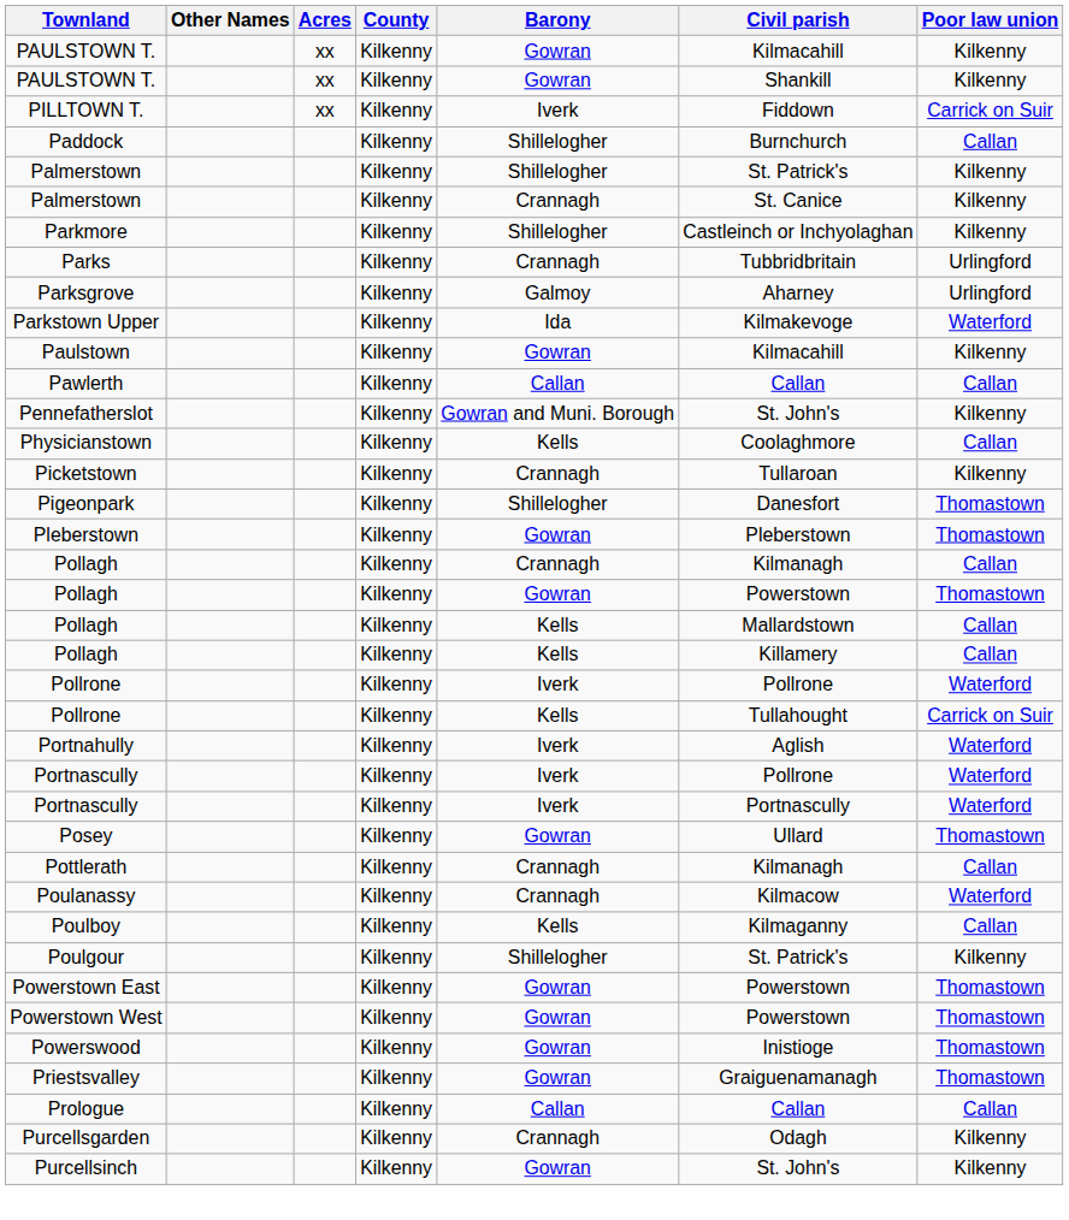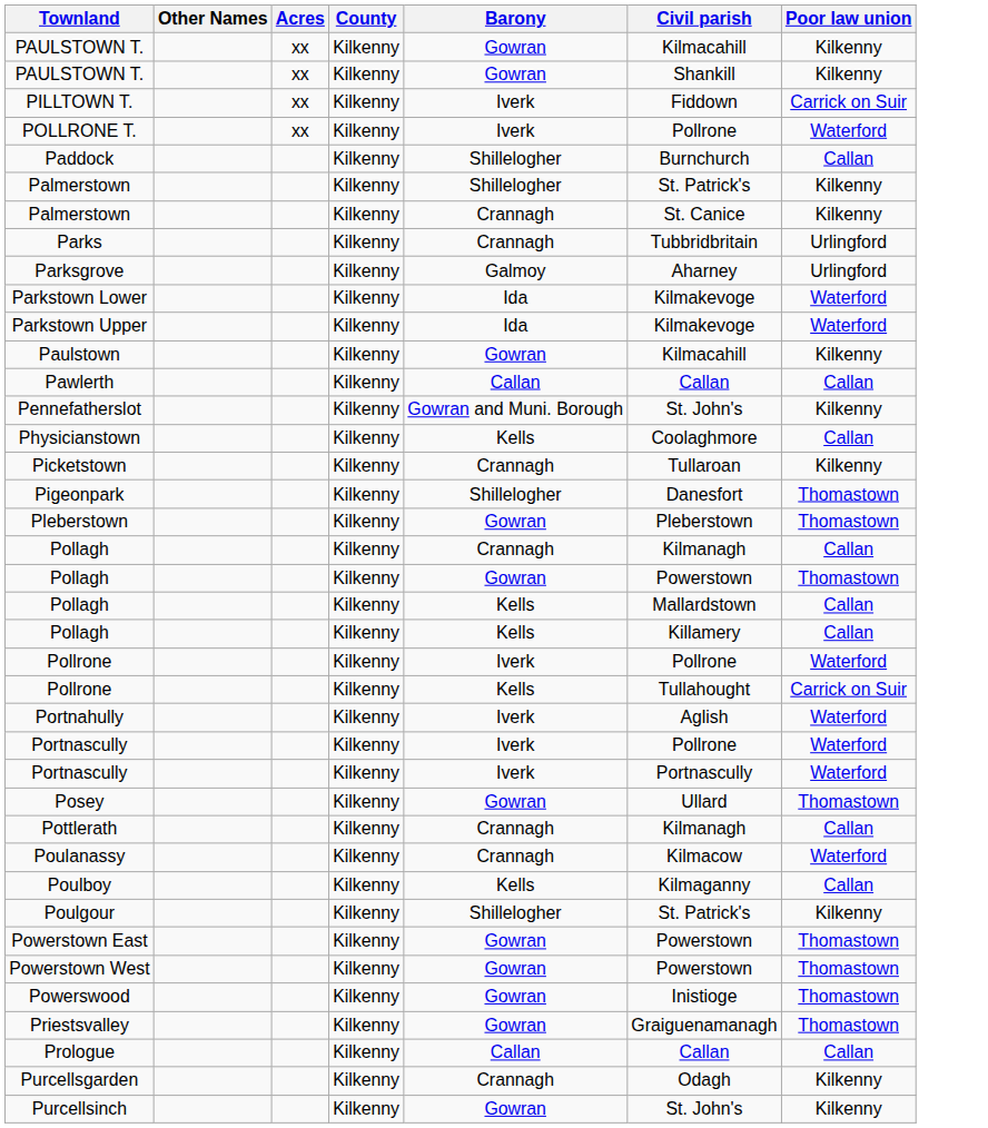 <table class="wikitable sortable" style="border:1px; text-align:center">
 <tr>
 <th><a href='#'>Townland</a></th>
 <th>Other Names</th>
 <th><a href='#'>Acres</a></th>
 <th><a href='#'>County</a></th>
 <th><a href='#'>Barony</a></th>
 <th><a href='#'>Civil parish</a></th>
 <th><a href='#'>Poor law union</a></th>
 </tr>
 <tr>
 <td>PAULSTOWN T.</td>
 <td></td>
 <td>xx</td>
 <td>Kilkenny</td>
 <td><a href='#'>Gowran</a></td>
 <td>Kilmacahill</td>
 <td>Kilkenny</td>
 </tr>
 <tr>
 <td>PAULSTOWN T.</td>
 <td></td>
 <td>xx</td>
 <td>Kilkenny</td>
 <td><a href='#'>Gowran</a></td>
 <td>Shankill</td>
 <td>Kilkenny</td>
 </tr>
 <tr>
 <td>PILLTOWN T.</td>
 <td></td>
 <td>xx</td>
 <td>Kilkenny</td>
 <td>Iverk</td>
 <td>Fiddown</td>
 <td><a href='#'>Carrick on Suir</a></td>
 </tr>
 <tr>
+<td>POLLRONE T.</td>
+<td></td>
+<td>xx</td>
+<td>Kilkenny</td>
+<td>Iverk</td>
+<td>Pollrone</td>
+<td><a href='#'>Waterford</a></td>
+</tr>
+<tr>
 <td>Paddock</td>
 <td></td>
 <td></td>
 <td>Kilkenny</td>
 <td>Shillelogher</td>
 <td>Burnchurch</td>
 <td><a href='#'>Callan</a></td>
 </tr>
 <tr>
 <td>Palmerstown</td>
 <td></td>
 <td></td>
 <td>Kilkenny</td>
 <td>Shillelogher</td>
 <td>St. Patrick's</td>
 <td>Kilkenny</td>
 </tr>
 <tr>
 <td>Palmerstown</td>
 <td></td>
 <td></td>
 <td>Kilkenny</td>
 <td>Crannagh</td>
 <td>St. Canice</td>
 <td>Kilkenny</td>
 </tr>
 <tr>
-<td>Parkmore</td>
-<td></td>
-<td></td>
-<td>Kilkenny</td>
-<td>Shillelogher</td>
-<td>Castleinch or Inchyolaghan</td>
-<td>Kilkenny</td>
-</tr>
-<tr>
 <td>Parks</td>
 <td></td>
 <td></td>
 <td>Kilkenny</td>
 <td>Crannagh</td>
 <td>Tubbridbritain</td>
 <td>Urlingford</td>
 </tr>
 <tr>
 <td>Parksgrove</td>
 <td></td>
 <td></td>
 <td>Kilkenny</td>
 <td>Galmoy</td>
 <td>Aharney</td>
 <td>Urlingford</td>
+</tr>
+<tr>
+<td>Parkstown Lower</td>
+<td></td>
+<td></td>
+<td>Kilkenny</td>
+<td>Ida</td>
+<td>Kilmakevoge</td>
+<td><a href='#'>Waterford</a></td>
 </tr>
 <tr>
 <td>Parkstown Upper</td>
 <td></td>
 <td></td>
 <td>Kilkenny</td>
 <td>Ida</td>
 <td>Kilmakevoge</td>
 <td><a href='#'>Waterford</a></td>
 </tr>
 <tr>
 <td>Paulstown</td>
 <td></td>
 <td></td>
 <td>Kilkenny</td>
 <td><a href='#'>Gowran</a></td>
 <td>Kilmacahill</td>
 <td>Kilkenny</td>
 </tr>
 <tr>
 <td>Pawlerth</td>
 <td></td>
 <td></td>
 <td>Kilkenny</td>
 <td><a href='#'>Callan</a></td>
 <td><a href='#'>Callan</a></td>
 <td><a href='#'>Callan</a></td>
 </tr>
 <tr>
 <td>Pennefatherslot</td>
 <td></td>
 <td></td>
 <td>Kilkenny</td>
 <td><a href='#'>Gowran</a> and Muni. Borough</td>
 <td>St. John's</td>
 <td>Kilkenny</td>
 </tr>
 <tr>
 <td>Physicianstown</td>
 <td></td>
 <td></td>
 <td>Kilkenny</td>
 <td>Kells</td>
 <td>Coolaghmore</td>
 <td><a href='#'>Callan</a></td>
 </tr>
 <tr>
 <td>Picketstown</td>
 <td></td>
 <td></td>
 <td>Kilkenny</td>
 <td>Crannagh</td>
 <td>Tullaroan</td>
 <td>Kilkenny</td>
 </tr>
 <tr>
 <td>Pigeonpark</td>
 <td></td>
 <td></td>
 <td>Kilkenny</td>
 <td>Shillelogher</td>
 <td>Danesfort</td>
 <td><a href='#'>Thomastown</a></td>
 </tr>
 <tr>
 <td>Pleberstown</td>
 <td></td>
 <td></td>
 <td>Kilkenny</td>
 <td><a href='#'>Gowran</a></td>
 <td>Pleberstown</td>
 <td><a href='#'>Thomastown</a></td>
 </tr>
 <tr>
 <td>Pollagh</td>
 <td></td>
 <td></td>
 <td>Kilkenny</td>
 <td>Crannagh</td>
 <td>Kilmanagh</td>
 <td><a href='#'>Callan</a></td>
 </tr>
 <tr>
 <td>Pollagh</td>
 <td></td>
 <td></td>
 <td>Kilkenny</td>
 <td><a href='#'>Gowran</a></td>
 <td>Powerstown</td>
 <td><a href='#'>Thomastown</a></td>
 </tr>
 <tr>
 <td>Pollagh</td>
 <td></td>
 <td></td>
 <td>Kilkenny</td>
 <td>Kells</td>
 <td>Mallardstown</td>
 <td><a href='#'>Callan</a></td>
 </tr>
 <tr>
 <td>Pollagh</td>
 <td></td>
 <td></td>
 <td>Kilkenny</td>
 <td>Kells</td>
 <td>Killamery</td>
 <td><a href='#'>Callan</a></td>
 </tr>
 <tr>
 <td>Pollrone</td>
 <td></td>
 <td></td>
 <td>Kilkenny</td>
 <td>Iverk</td>
 <td>Pollrone</td>
 <td><a href='#'>Waterford</a></td>
 </tr>
 <tr>
 <td>Pollrone</td>
 <td></td>
 <td></td>
 <td>Kilkenny</td>
 <td>Kells</td>
 <td>Tullahought</td>
 <td><a href='#'>Carrick on Suir</a></td>
 </tr>
 <tr>
 <td>Portnahully</td>
 <td></td>
 <td></td>
 <td>Kilkenny</td>
 <td>Iverk</td>
 <td>Aglish</td>
 <td><a href='#'>Waterford</a></td>
 </tr>
 <tr>
 <td>Portnascully</td>
 <td></td>
 <td></td>
 <td>Kilkenny</td>
 <td>Iverk</td>
 <td>Pollrone</td>
 <td><a href='#'>Waterford</a></td>
 </tr>
 <tr>
 <td>Portnascully</td>
 <td></td>
 <td></td>
 <td>Kilkenny</td>
 <td>Iverk</td>
 <td>Portnascully</td>
 <td><a href='#'>Waterford</a></td>
 </tr>
 <tr>
 <td>Posey</td>
 <td></td>
 <td></td>
 <td>Kilkenny</td>
 <td><a href='#'>Gowran</a></td>
 <td>Ullard</td>
 <td><a href='#'>Thomastown</a></td>
 </tr>
 <tr>
 <td>Pottlerath</td>
 <td></td>
 <td></td>
 <td>Kilkenny</td>
 <td>Crannagh</td>
 <td>Kilmanagh</td>
 <td><a href='#'>Callan</a></td>
 </tr>
 <tr>
 <td>Poulanassy</td>
 <td></td>
 <td></td>
 <td>Kilkenny</td>
 <td>Crannagh</td>
 <td>Kilmacow</td>
 <td><a href='#'>Waterford</a></td>
 </tr>
 <tr>
 <td>Poulboy</td>
 <td></td>
 <td></td>
 <td>Kilkenny</td>
 <td>Kells</td>
 <td>Kilmaganny</td>
 <td><a href='#'>Callan</a></td>
 </tr>
 <tr>
 <td>Poulgour</td>
 <td></td>
 <td></td>
 <td>Kilkenny</td>
 <td>Shillelogher</td>
 <td>St. Patrick's</td>
 <td>Kilkenny</td>
 </tr>
 <tr>
 <td>Powerstown East</td>
 <td></td>
 <td></td>
 <td>Kilkenny</td>
 <td><a href='#'>Gowran</a></td>
 <td>Powerstown</td>
 <td><a href='#'>Thomastown</a></td>
 </tr>
 <tr>
 <td>Powerstown West</td>
 <td></td>
 <td></td>
 <td>Kilkenny</td>
 <td><a href='#'>Gowran</a></td>
 <td>Powerstown</td>
 <td><a href='#'>Thomastown</a></td>
 </tr>
 <tr>
 <td>Powerswood</td>
 <td></td>
 <td></td>
 <td>Kilkenny</td>
 <td><a href='#'>Gowran</a></td>
 <td>Inistioge</td>
 <td><a href='#'>Thomastown</a></td>
 </tr>
 <tr>
 <td>Priestsvalley</td>
 <td></td>
 <td></td>
 <td>Kilkenny</td>
 <td><a href='#'>Gowran</a></td>
 <td>Graiguenamanagh</td>
 <td><a href='#'>Thomastown</a></td>
 </tr>
 <tr>
 <td>Prologue</td>
 <td></td>
 <td></td>
 <td>Kilkenny</td>
 <td><a href='#'>Callan</a></td>
 <td><a href='#'>Callan</a></td>
 <td><a href='#'>Callan</a></td>
 </tr>
 <tr>
 <td>Purcellsgarden</td>
 <td></td>
 <td></td>
 <td>Kilkenny</td>
 <td>Crannagh</td>
 <td>Odagh</td>
 <td>Kilkenny</td>
 </tr>
 <tr>
 <td>Purcellsinch</td>
 <td></td>
 <td></td>
 <td>Kilkenny</td>
 <td><a href='#'>Gowran</a></td>
 <td>St. John's</td>
 <td>Kilkenny</td>
 </tr>
 </table>
